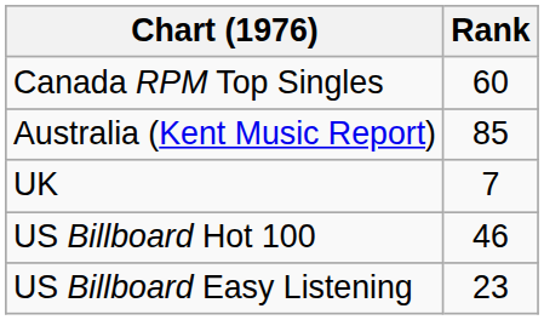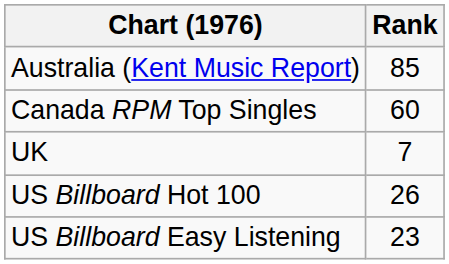 <table class="wikitable sortable">
 <tr>
 <th>Chart (1976)</th>
 <th>Rank<br></th>
 </tr>
 <tr>
+<td>Australia (<a href='#'>Kent Music Report</a>)</td>
+<td style="text-align:center;">85</td>
+</tr>
+<tr>
 <td>Canada <em>RPM</em> Top Singles</td>
 <td style="text-align:center;">60</td>
-</tr>
-<tr>
-<td>Australia (<a href='#'>Kent Music Report</a>)</td>
-<td style="text-align:center;">85</td>
 </tr>
 <tr>
 <td>UK</td>
 <td style="text-align:center;">7</td>
 </tr>
 <tr>
 <td>US <em>Billboard</em> Hot 100</td>
-<td style="text-align:center;">46</td>
+<td style="text-align:center;">26</td>
 </tr>
 <tr>
 <td>US <em>Billboard</em> Easy Listening</td>
 <td style="text-align:center;">23</td>
 </tr>
 </table>
